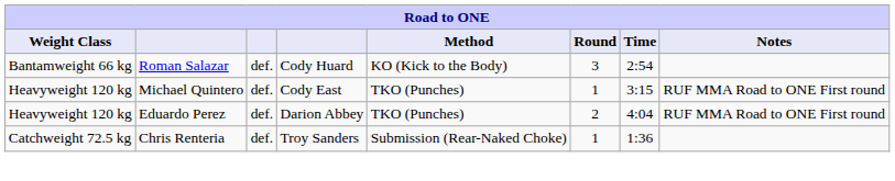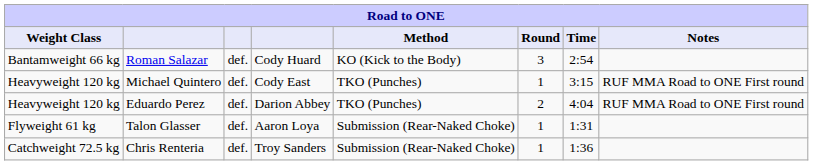 <table class="wikitable" style="font-size: 80%;">
 <tr>
 <th colspan="8" style="background-color: #ccf; color: #000080; text-align: center;"><strong>Road to ONE</strong></th>
 </tr>
 <tr>
 <th colspan="1" style="background-color: #E6E8FA; color: #000000; text-align: center;">Weight Class</th>
 <th colspan="1" style="background-color: #E6E8FA; color: #000000; text-align: center;"></th>
 <th colspan="1" style="background-color: #E6E8FA; color: #000000; text-align: center;"></th>
 <th colspan="1" style="background-color: #E6E8FA; color: #000000; text-align: center;"></th>
 <th colspan="1" style="background-color: #E6E8FA; color: #000000; text-align: center;">Method</th>
 <th colspan="1" style="background-color: #E6E8FA; color: #000000; text-align: center;">Round</th>
 <th colspan="1" style="background-color: #E6E8FA; color: #000000; text-align: center;">Time</th>
 <th colspan="1" style="background-color: #E6E8FA; color: #000000; text-align: center;">Notes</th>
 </tr>
 <tr>
 <td>Bantamweight 66 kg</td>
 <td> <a href='#'>Roman Salazar</a></td>
 <td align=center>def.</td>
 <td> Cody Huard</td>
 <td>KO (Kick to the Body)</td>
 <td align=center>3</td>
 <td align=center>2:54</td>
 <td></td>
 </tr>
 <tr>
 <td>Heavyweight 120 kg</td>
 <td> Michael Quintero</td>
 <td align=center>def.</td>
 <td> Cody East</td>
 <td>TKO (Punches)</td>
 <td align=center>1</td>
 <td align=center>3:15</td>
 <td>RUF MMA Road to ONE First round</td>
 </tr>
 <tr>
 <td>Heavyweight 120 kg</td>
 <td> Eduardo Perez</td>
 <td align=center>def.</td>
 <td> Darion Abbey</td>
 <td>TKO (Punches)</td>
 <td align=center>2</td>
 <td align=center>4:04</td>
 <td>RUF MMA Road to ONE First round</td>
 </tr>
 <tr>
+<td>Flyweight 61 kg</td>
+<td> Talon Glasser</td>
+<td align=center>def.</td>
+<td> Aaron Loya</td>
+<td>Submission (Rear-Naked Choke)</td>
+<td align=center>1</td>
+<td align=center>1:31</td>
+<td></td>
+</tr>
+<tr>
 <td>Catchweight 72.5 kg</td>
 <td> Chris Renteria</td>
 <td align=center>def.</td>
 <td> Troy Sanders</td>
 <td>Submission (Rear-Naked Choke)</td>
 <td align=center>1</td>
 <td align=center>1:36</td>
 <td></td>
 </tr>
 </table>
